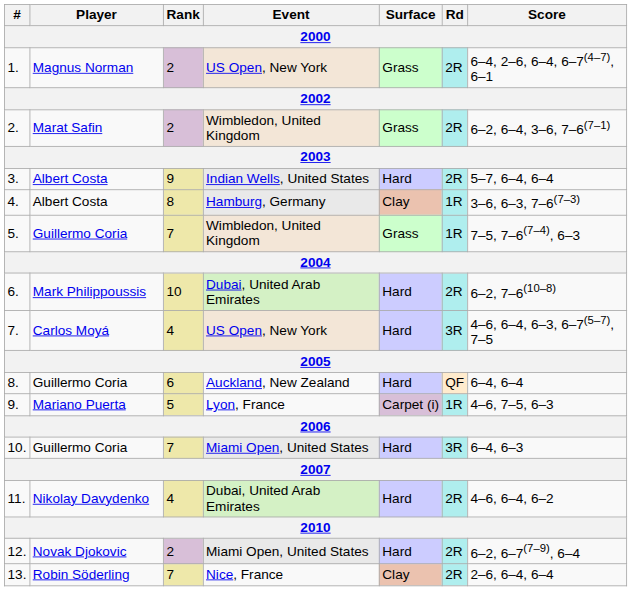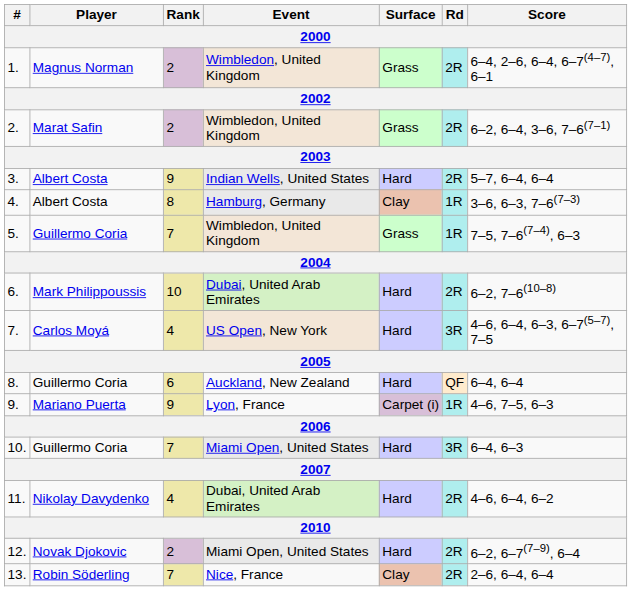 <table class="wikitable sortable">
 <tr>
 <th>#</th>
 <th width=150>Player</th>
 <th>Rank</th>
 <th width=200>Event</th>
 <th>Surface</th>
 <th>Rd</th>
 <th width=180>Score</th>
 </tr>
 <tr>
 <th colspan=7><a href='#'>2000</a></th>
 </tr>
 <tr>
 <td>1.</td>
 <td> <a href='#'>Magnus Norman</a></td>
 <td bgcolor=thistle>2</td>
-<td bgcolor=f3e6d7><a href='#'>US Open</a>, New York</td>
+<td bgcolor=f3e6d7><a href='#'>Wimbledon</a>, United Kingdom</td>
 <td bgcolor=#cfc>Grass</td>
 <td bgcolor=afeeee>2R</td>
 <td>6–4, 2–6, 6–4, 6–7<sup>(4–7)</sup>, 6–1</td>
 </tr>
 <tr>
 <th colspan=7><a href='#'>2002</a></th>
 </tr>
 <tr>
 <td>2.</td>
 <td> <a href='#'>Marat Safin</a></td>
 <td bgcolor=thistle>2</td>
 <td bgcolor=f3e6d7>Wimbledon, United Kingdom</td>
 <td bgcolor=#cfc>Grass</td>
 <td bgcolor=afeeee>2R</td>
 <td>6–2, 6–4, 3–6, 7–6<sup>(7–1)</sup></td>
 </tr>
 <tr>
 <th colspan=7><a href='#'>2003</a></th>
 </tr>
 <tr>
 <td>3.</td>
 <td> <a href='#'>Albert Costa</a></td>
 <td bgcolor=EEE8AA>9</td>
 <td bgcolor=e9e9e9><a href='#'>Indian Wells</a>, United States</td>
 <td bgcolor=CCCCFF>Hard</td>
 <td bgcolor=afeeee>2R</td>
 <td>5–7, 6–4, 6–4</td>
 </tr>
 <tr>
 <td>4.</td>
 <td> Albert Costa</td>
 <td bgcolor=EEE8AA>8</td>
 <td bgcolor=e9e9e9><a href='#'>Hamburg</a>, Germany</td>
 <td bgcolor=#ebc2af>Clay</td>
 <td bgcolor=afeeee>1R</td>
 <td>3–6, 6–3, 7–6<sup>(7–3)</sup></td>
 </tr>
 <tr>
 <td>5.</td>
 <td> <a href='#'>Guillermo Coria</a></td>
 <td bgcolor=EEE8AA>7</td>
 <td bgcolor=f3e6d7>Wimbledon, United Kingdom</td>
 <td bgcolor=#cfc>Grass</td>
 <td bgcolor=afeeee>1R</td>
 <td>7–5, 7–6<sup>(7–4)</sup>, 6–3</td>
 </tr>
 <tr>
 <th colspan=7><a href='#'>2004</a></th>
 </tr>
 <tr>
 <td>6.</td>
 <td> <a href='#'>Mark Philippoussis</a></td>
 <td bgcolor=EEE8AA>10</td>
 <td bgcolor=d4f1c5><a href='#'>Dubai</a>, United Arab Emirates</td>
 <td bgcolor=CCCCFF>Hard</td>
 <td bgcolor=afeeee>2R</td>
 <td>6–2, 7–6<sup>(10–8)</sup></td>
 </tr>
 <tr>
 <td>7.</td>
 <td> <a href='#'>Carlos Moyá</a></td>
 <td bgcolor=EEE8AA>4</td>
 <td bgcolor=f3e6d7><a href='#'>US Open</a>, New York</td>
 <td bgcolor=CCCCFF>Hard</td>
 <td bgcolor=afeeee>3R</td>
 <td>4–6, 6–4, 6–3, 6–7<sup>(5–7)</sup>, 7–5</td>
 </tr>
 <tr>
 <th colspan=7><a href='#'>2005</a></th>
 </tr>
 <tr>
 <td>8.</td>
 <td> Guillermo Coria</td>
 <td bgcolor=EEE8AA>6</td>
 <td><a href='#'>Auckland</a>, New Zealand</td>
 <td bgcolor=CCCCFF>Hard</td>
 <td bgcolor=ffebcd>QF</td>
 <td>6–4, 6–4</td>
 </tr>
 <tr>
 <td>9.</td>
 <td> <a href='#'>Mariano Puerta</a></td>
-<td bgcolor=EEE8AA>5</td>
+<td bgcolor=EEE8AA>9</td>
 <td><a href='#'>Lyon</a>, France</td>
 <td bgcolor=thistle>Carpet (i)</td>
 <td bgcolor=afeeee>1R</td>
 <td>4–6, 7–5, 6–3</td>
 </tr>
 <tr>
 <th colspan=7><a href='#'>2006</a></th>
 </tr>
 <tr>
 <td>10.</td>
 <td> Guillermo Coria</td>
 <td bgcolor=EEE8AA>7</td>
 <td bgcolor=e9e9e9><a href='#'>Miami Open</a>, United States</td>
 <td bgcolor=CCCCFF>Hard</td>
 <td bgcolor=afeeee>3R</td>
 <td>6–4, 6–3</td>
 </tr>
 <tr>
 <th colspan=7><a href='#'>2007</a></th>
 </tr>
 <tr>
 <td>11.</td>
 <td> <a href='#'>Nikolay Davydenko</a></td>
 <td bgcolor=EEE8AA>4</td>
 <td bgcolor=d4f1c5>Dubai, United Arab Emirates</td>
 <td bgcolor=CCCCFF>Hard</td>
 <td bgcolor=afeeee>2R</td>
 <td>4–6, 6–4, 6–2</td>
 </tr>
 <tr>
 <th colspan=7><a href='#'>2010</a></th>
 </tr>
 <tr>
 <td>12.</td>
 <td> <a href='#'>Novak Djokovic</a></td>
 <td bgcolor=thistle>2</td>
 <td bgcolor=e9e9e9>Miami Open, United States</td>
 <td bgcolor=CCCCFF>Hard</td>
 <td bgcolor=afeeee>2R</td>
 <td>6–2, 6–7<sup>(7–9)</sup>, 6–4</td>
 </tr>
 <tr>
 <td>13.</td>
 <td> <a href='#'>Robin Söderling</a></td>
 <td bgcolor=EEE8AA>7</td>
 <td><a href='#'>Nice</a>, France</td>
 <td bgcolor=#ebc2af>Clay</td>
 <td bgcolor=afeeee>2R</td>
 <td>2–6, 6–4, 6–4</td>
 </tr>
 </table>
